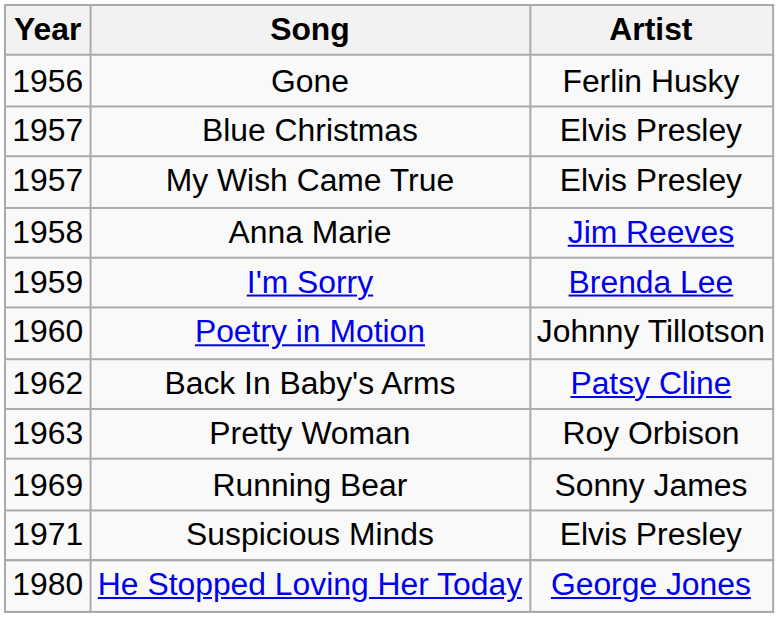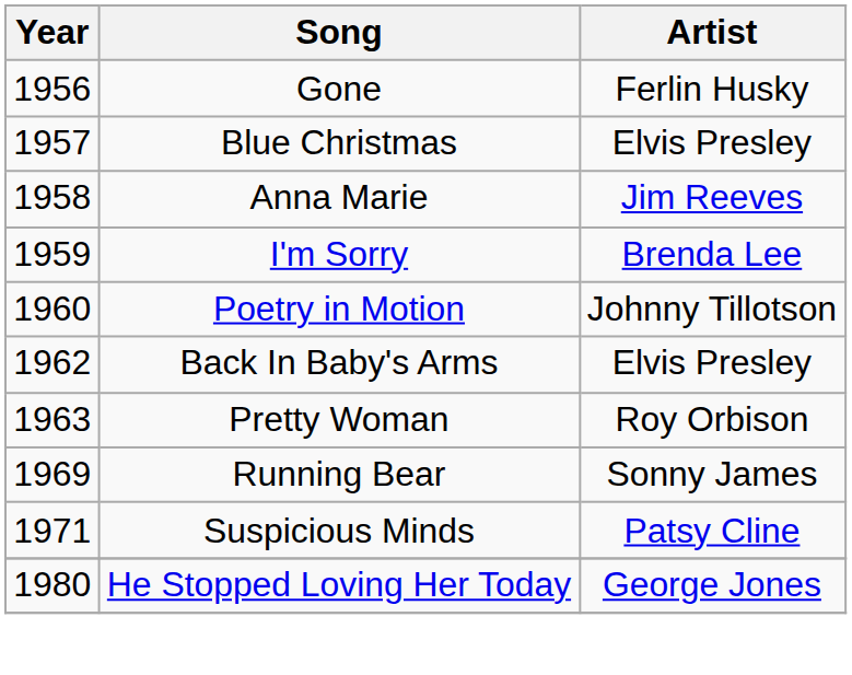 <table class="wikitable" style="text-align:center">
 <tr>
 <th>Year</th>
 <th>Song</th>
 <th>Artist</th>
 </tr>
 <tr>
 <td>1956</td>
 <td>Gone</td>
 <td>Ferlin Husky</td>
 </tr>
 <tr>
 <td>1957</td>
 <td>Blue Christmas</td>
-<td>Elvis Presley</td>
-</tr>
-<tr>
-<td>1957</td>
-<td>My Wish Came True</td>
 <td>Elvis Presley</td>
 </tr>
 <tr>
 <td>1958</td>
 <td>Anna Marie</td>
 <td><a href='#'>Jim Reeves</a></td>
 </tr>
 <tr>
 <td>1959</td>
 <td><a href='#'>I'm Sorry</a></td>
 <td><a href='#'>Brenda Lee</a></td>
 </tr>
 <tr>
 <td>1960</td>
 <td><a href='#'>Poetry in Motion</a></td>
 <td>Johnny Tillotson</td>
 </tr>
 <tr>
 <td>1962</td>
 <td>Back In Baby's Arms</td>
-<td><a href='#'>Patsy Cline</a></td>
+<td>Elvis Presley</td>
 </tr>
 <tr>
 <td>1963</td>
 <td>Pretty Woman</td>
 <td>Roy Orbison</td>
 </tr>
 <tr>
 <td>1969</td>
 <td>Running Bear</td>
 <td>Sonny James</td>
 </tr>
 <tr>
 <td>1971</td>
 <td>Suspicious Minds</td>
-<td>Elvis Presley</td>
+<td><a href='#'>Patsy Cline</a></td>
 </tr>
 <tr 1967>
 </tr>
 <tr Scars (album cut)>
 </tr>
 <tr Sonny James>
 <td>1980</td>
 <td><a href='#'>He Stopped Loving Her Today</a></td>
 <td><a href='#'>George Jones</a></td>
 </tr>
 <tr>
 </tr>
 </table>
